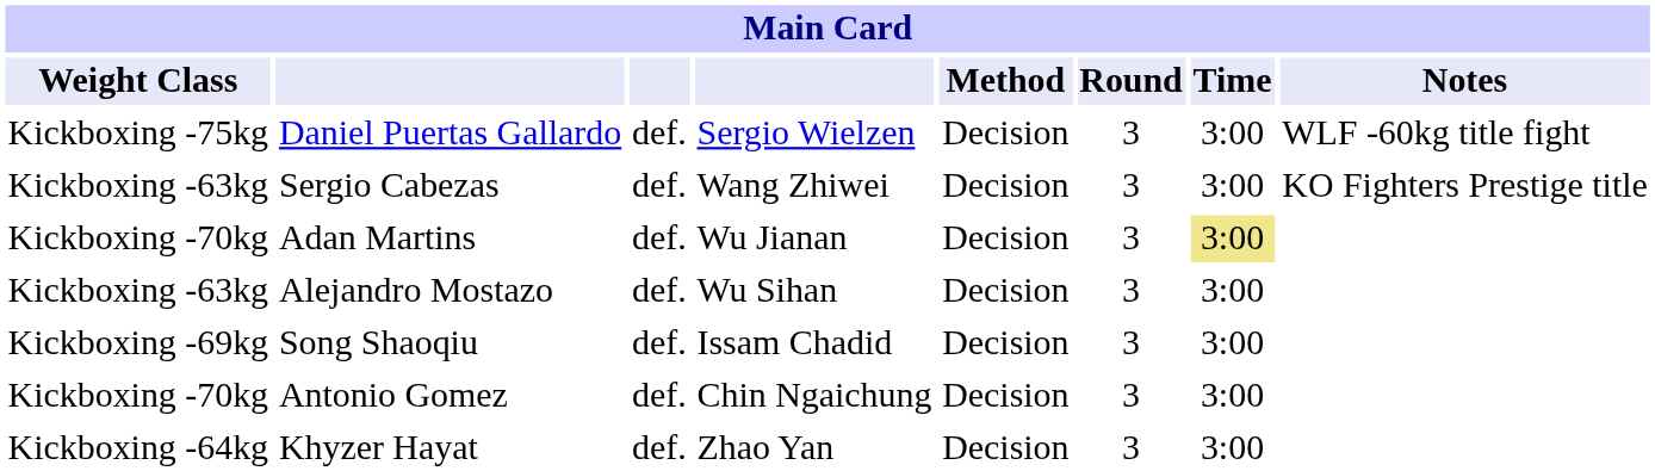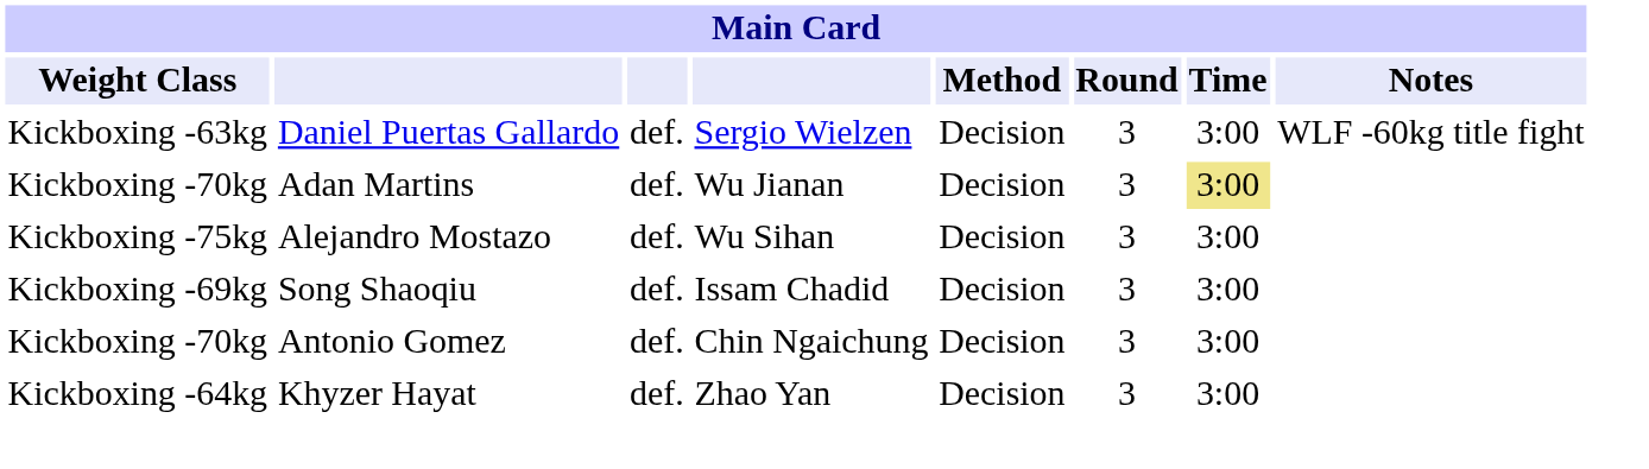 <table class="toccolours" style="font-size: 85%;">
 <tr>
 <th colspan="8" style="background-color: #ccf; color: #000080; text-align: center;"><strong>Main Card</strong></th>
 </tr>
 <tr>
 <th colspan="1" style="background-color: #E6E8FA; color: #000000; text-align: center;">Weight Class</th>
 <th colspan="1" style="background-color: #E6E8FA; color: #000000; text-align: center;"></th>
 <th colspan="1" style="background-color: #E6E8FA; color: #000000; text-align: center;"></th>
 <th colspan="1" style="background-color: #E6E8FA; color: #000000; text-align: center;"></th>
 <th colspan="1" style="background-color: #E6E8FA; color: #000000; text-align: center;">Method</th>
 <th colspan="1" style="background-color: #E6E8FA; color: #000000; text-align: center;">Round</th>
 <th colspan="1" style="background-color: #E6E8FA; color: #000000; text-align: center;">Time</th>
 <th colspan="1" style="background-color: #E6E8FA; color: #000000; text-align: center;">Notes</th>
 </tr>
 <tr>
-<td>Kickboxing -75kg</td>
+<td>Kickboxing -63kg</td>
 <td> <a href='#'>Daniel Puertas Gallardo</a></td>
 <td align=center>def.</td>
 <td> <a href='#'>Sergio Wielzen</a></td>
 <td>Decision</td>
 <td align=center>3</td>
 <td align=center>3:00</td>
 <td>WLF -60kg title fight</td>
-</tr>
-<tr>
-<td>Kickboxing -63kg</td>
-<td> Sergio Cabezas</td>
-<td align=center>def.</td>
-<td> Wang Zhiwei</td>
-<td>Decision</td>
-<td align=center>3</td>
-<td align=center>3:00</td>
-<td>KO Fighters Prestige title</td>
 </tr>
 <tr>
 <td>Kickboxing -70kg</td>
 <td> Adan Martins</td>
 <td align=center>def.</td>
 <td> Wu Jianan</td>
 <td>Decision</td>
 <td align=center>3</td>
 <td align=center style="background: khaki;">3:00</td>
 <td></td>
 </tr>
 <tr>
-<td>Kickboxing -63kg</td>
+<td>Kickboxing -75kg</td>
 <td> Alejandro Mostazo</td>
 <td align=center>def.</td>
 <td> Wu Sihan</td>
 <td>Decision</td>
 <td align=center>3</td>
 <td align=center>3:00</td>
 <td></td>
 </tr>
 <tr>
 <td>Kickboxing -69kg</td>
 <td> Song Shaoqiu</td>
 <td align=center>def.</td>
 <td> Issam Chadid</td>
 <td>Decision</td>
 <td align=center>3</td>
 <td align=center>3:00</td>
 <td></td>
 </tr>
 <tr>
 <td>Kickboxing -70kg</td>
 <td> Antonio Gomez</td>
 <td align=center>def.</td>
 <td> Chin Ngaichung</td>
 <td>Decision</td>
 <td align=center>3</td>
 <td align=center>3:00</td>
 <td></td>
 </tr>
 <tr>
 <td>Kickboxing -64kg</td>
 <td> Khyzer Hayat</td>
 <td align=center>def.</td>
 <td> Zhao Yan</td>
 <td>Decision</td>
 <td align=center>3</td>
 <td align=center>3:00</td>
 <td></td>
 </tr>
 </table>
